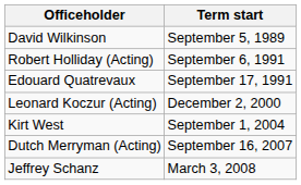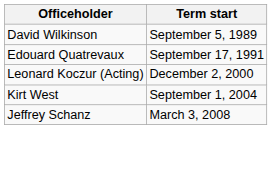 <table class="wikitable sortable">
 <tr style="vertical-align:bottom;">
 <th>Officeholder</th>
 <th>Term start</th>
 </tr>
 <tr>
 <td>David Wilkinson</td>
 <td>September 5, 1989</td>
-</tr>
-<tr>
-<td>Robert Holliday (Acting)</td>
-<td>September 6, 1991</td>
 </tr>
 <tr>
 <td>Edouard Quatrevaux</td>
 <td>September 17, 1991</td>
 </tr>
 <tr>
 <td>Leonard Koczur (Acting)</td>
 <td>December 2, 2000</td>
 </tr>
 <tr>
 <td>Kirt West</td>
 <td>September 1, 2004</td>
 </tr>
 <tr>
-<td>Dutch Merryman (Acting)</td>
-<td>September 16, 2007</td>
-</tr>
-<tr>
 <td>Jeffrey Schanz</td>
 <td>March 3, 2008</td>
 </tr>
 </table>
